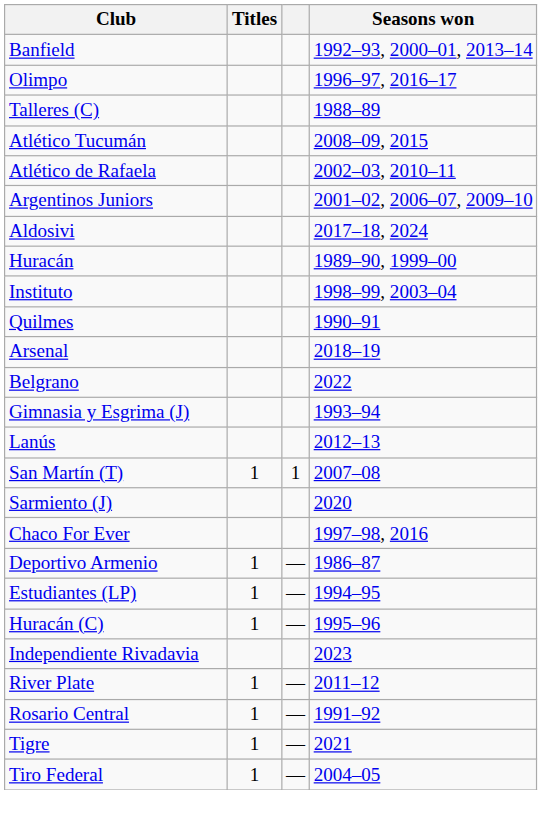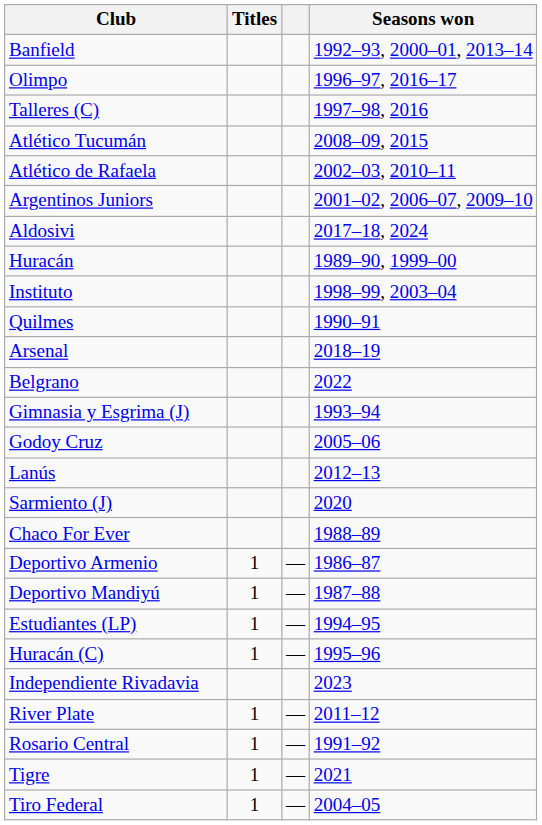 <table class="wikitable sortable plainrowheaders">
 <tr>
 <th scope=col width=180px>Club</th>
 <th scope=col>Titles</th>
 <th scope=col></th>
 <th scope=col>Seasons won</th>
 </tr>
 <tr>
 <td><a href='#'>Banfield</a></td>
 <td></td>
 <td></td>
 <td><a href='#'>1992–93</a>, <a href='#'>2000–01</a>, <a href='#'>2013–14</a></td>
 </tr>
 <tr>
 <td><a href='#'>Olimpo</a></td>
 <td></td>
 <td></td>
 <td><a href='#'>1996–97</a>, <a href='#'>2016–17</a></td>
 </tr>
 <tr>
 <td><a href='#'>Talleres (C)</a></td>
 <td></td>
 <td></td>
-<td><a href='#'>1988–89</a></td>
+<td><a href='#'>1997–98</a>, <a href='#'>2016</a></td>
 </tr>
 <tr>
 <td><a href='#'>Atlético Tucumán</a></td>
 <td></td>
 <td></td>
 <td><a href='#'>2008–09</a>, <a href='#'>2015</a></td>
 </tr>
 <tr>
 <td><a href='#'>Atlético de Rafaela</a></td>
 <td></td>
 <td></td>
 <td><a href='#'>2002–03</a>, <a href='#'>2010–11</a></td>
 </tr>
 <tr>
 <td><a href='#'>Argentinos Juniors</a></td>
 <td></td>
 <td></td>
 <td><a href='#'>2001–02</a>, <a href='#'>2006–07</a>, <a href='#'>2009–10</a></td>
 </tr>
 <tr>
 <td><a href='#'>Aldosivi</a></td>
 <td></td>
 <td></td>
 <td><a href='#'>2017–18</a>, <a href='#'>2024</a></td>
 </tr>
 <tr>
 <td><a href='#'>Huracán</a></td>
 <td></td>
 <td></td>
 <td><a href='#'>1989–90</a>, <a href='#'>1999–00</a></td>
 </tr>
 <tr>
 <td><a href='#'>Instituto</a></td>
 <td></td>
 <td></td>
 <td><a href='#'>1998–99</a>, <a href='#'>2003–04</a></td>
 </tr>
 <tr>
 <td><a href='#'>Quilmes</a></td>
 <td></td>
 <td></td>
 <td><a href='#'>1990–91</a></td>
 </tr>
 <tr>
 <td><a href='#'>Arsenal</a></td>
 <td></td>
 <td></td>
 <td><a href='#'>2018–19</a></td>
 </tr>
 <tr>
 <td><a href='#'>Belgrano</a></td>
 <td></td>
 <td></td>
 <td><a href='#'>2022</a></td>
 </tr>
 <tr>
 <td><a href='#'>Gimnasia y Esgrima (J)</a></td>
 <td></td>
 <td></td>
 <td><a href='#'>1993–94</a></td>
 </tr>
 <tr>
+<td><a href='#'>Godoy Cruz</a></td>
+<td></td>
+<td></td>
+<td><a href='#'>2005–06</a></td>
+</tr>
+<tr>
 <td><a href='#'>Lanús</a></td>
 <td></td>
 <td></td>
 <td><a href='#'>2012–13</a></td>
-</tr>
-<tr>
-<td><a href='#'>San Martín (T)</a></td>
-<td align=center>1</td>
-<td align=center>1</td>
-<td><a href='#'>2007–08</a></td>
 </tr>
 <tr>
 <td><a href='#'>Sarmiento (J)</a></td>
 <td></td>
 <td></td>
 <td><a href='#'>2020</a></td>
 </tr>
 <tr>
 <td><a href='#'>Chaco For Ever</a></td>
 <td></td>
 <td></td>
-<td><a href='#'>1997–98</a>, <a href='#'>2016</a></td>
+<td><a href='#'>1988–89</a></td>
 </tr>
 <tr>
 <td><a href='#'>Deportivo Armenio</a></td>
 <td align=center>1</td>
 <td align=center>—</td>
 <td><a href='#'>1986–87</a></td>
+</tr>
+<tr>
+<td><a href='#'>Deportivo Mandiyú</a></td>
+<td align=center>1</td>
+<td align=center>—</td>
+<td><a href='#'>1987–88</a></td>
 </tr>
 <tr>
 <td><a href='#'>Estudiantes (LP)</a></td>
 <td align=center>1</td>
 <td align=center>—</td>
 <td><a href='#'>1994–95</a></td>
 </tr>
 <tr>
 <td><a href='#'>Huracán (C)</a></td>
 <td align=center>1</td>
 <td align=center>—</td>
 <td><a href='#'>1995–96</a></td>
 </tr>
 <tr>
 <td><a href='#'>Independiente Rivadavia</a></td>
 <td></td>
 <td></td>
 <td><a href='#'>2023</a></td>
 </tr>
 <tr>
 <td><a href='#'>River Plate</a></td>
 <td align=center>1</td>
 <td align=center>—</td>
 <td><a href='#'>2011–12</a></td>
 </tr>
 <tr>
 <td><a href='#'>Rosario Central</a></td>
 <td align=center>1</td>
 <td align=center>—</td>
 <td><a href='#'>1991–92</a></td>
 </tr>
 <tr>
 <td><a href='#'>Tigre</a></td>
 <td align=center>1</td>
 <td align=center>—</td>
 <td><a href='#'>2021</a></td>
 </tr>
 <tr>
 <td><a href='#'>Tiro Federal</a></td>
 <td align=center>1</td>
 <td align=center>—</td>
 <td><a href='#'>2004–05</a></td>
 </tr>
 </table>
